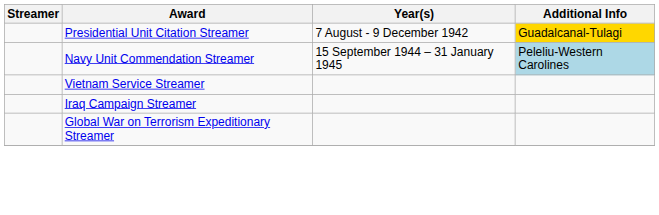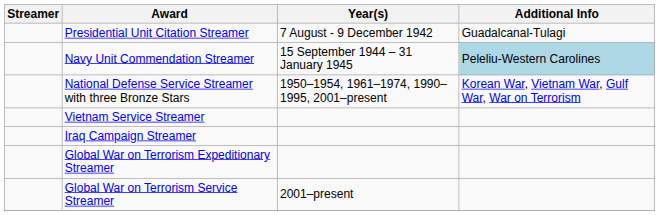 <table class=wikitable>
 <tr>
 <th>Streamer</th>
 <th>Award</th>
 <th>Year(s)</th>
 <th>Additional Info</th>
 </tr>
 <tr>
 <td></td>
 <td><a href='#'>Presidential Unit Citation Streamer</a></td>
 <td>7 August - 9 December 1942</td>
-<td style="background: gold;">Guadalcanal-Tulagi</td>
+<td>Guadalcanal-Tulagi</td>
 </tr>
 <tr>
 <td></td>
 <td><a href='#'>Navy Unit Commendation Streamer</a></td>
 <td>15 September 1944 – 31 January 1945</td>
 <td style="background: lightblue;">Peleliu-Western Carolines</td>
+</tr>
+<tr>
+<td></td>
+<td><a href='#'>National Defense Service Streamer</a> with three Bronze Stars</td>
+<td>1950–1954, 1961–1974, 1990–1995, 2001–present</td>
+<td><a href='#'>Korean War</a>, <a href='#'>Vietnam War</a>, <a href='#'>Gulf War</a>, <a href='#'>War on Terrorism</a></td>
 </tr>
 <tr>
 <td></td>
 <td><a href='#'>Vietnam Service Streamer</a></td>
 <td><br></td>
 <td><br></td>
 </tr>
 <tr>
 <td></td>
 <td><a href='#'>Iraq Campaign Streamer</a></td>
 <td><br></td>
 <td><br></td>
 </tr>
 <tr>
 <td></td>
 <td><a href='#'>Global War on Terrorism Expeditionary Streamer</a></td>
 <td><br></td>
 <td><br></td>
 </tr>
 <tr>
+<td></td>
+<td><a href='#'>Global War on Terrorism Service Streamer</a></td>
+<td>2001–present</td>
+<td><br></td>
+</tr>
+<tr>
 </tr>
 </table>
